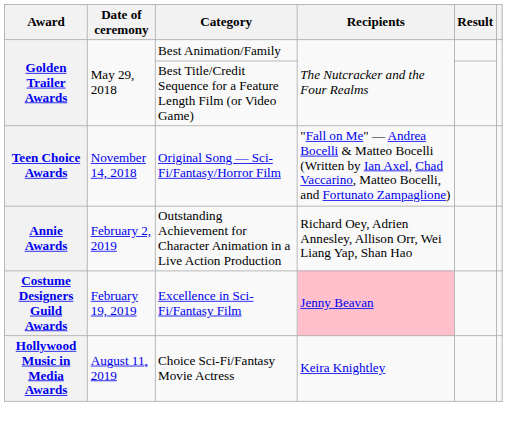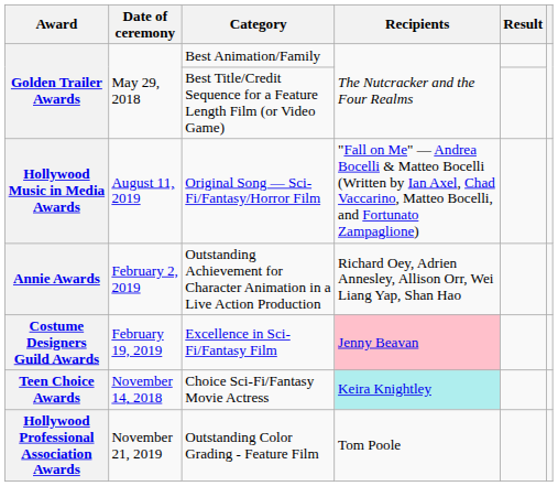 <table class="wikitable sortable plainrowheaders col6center">
 <tr>
 <th scope="col">Award</th>
 <th scope="col">Date of ceremony</th>
 <th scope="col">Category</th>
 <th scope="col">Recipients</th>
 <th scope="col">Result</th>
 <th scope="col"></th>
 </tr>
 <tr>
 <th rowspan="2" scope="row"><a href='#'>Golden Trailer Awards</a></th>
 <td rowspan="2">May 29, 2018</td>
 <td>Best Animation/Family</td>
 <td rowspan="2"><em>The Nutcracker and the Four Realms</em></td>
 <td></td>
 <td rowspan="2"></td>
 </tr>
 <tr>
 <td>Best Title/Credit Sequence for a Feature Length Film (or Video Game)</td>
 <td></td>
 </tr>
 <tr>
-<th scope="row"><a href='#'>Teen Choice Awards</a></th>
-<td><a href='#'>November 14, 2018</a></td>
+<th scope="row"><a href='#'>Hollywood Music in Media Awards</a></th>
+<td><a href='#'>August 11, 2019</a></td>
 <td><a href='#'>Original Song — Sci-Fi/Fantasy/Horror Film</a></td>
 <td>"<a href='#'>Fall on Me</a>" — <a href='#'>Andrea Bocelli</a> & Matteo Bocelli (Written by <a href='#'>Ian Axel</a>, <a href='#'>Chad Vaccarino</a>, Matteo Bocelli, and <a href='#'>Fortunato Zampaglione</a>)</td>
 <td></td>
 <td></td>
 </tr>
 <tr>
 <th scope="row"><a href='#'>Annie Awards</a></th>
 <td><a href='#'>February 2, 2019</a></td>
 <td>Outstanding Achievement for Character Animation in a Live Action Production</td>
 <td>Richard Oey, Adrien Annesley, Allison Orr, Wei Liang Yap, Shan Hao</td>
 <td></td>
 <td></td>
 </tr>
 <tr>
 <th scope="row"><a href='#'>Costume Designers Guild Awards</a></th>
 <td><a href='#'>February 19, 2019</a></td>
 <td><a href='#'>Excellence in Sci-Fi/Fantasy Film</a></td>
 <td style="background: pink;"><a href='#'>Jenny Beavan</a></td>
 <td></td>
 <td></td>
 </tr>
 <tr>
-<th scope="row"><a href='#'>Hollywood Music in Media Awards</a></th>
-<td><a href='#'>August 11, 2019</a></td>
+<th scope="row"><a href='#'>Teen Choice Awards</a></th>
+<td><a href='#'>November 14, 2018</a></td>
 <td>Choice Sci-Fi/Fantasy Movie Actress</td>
-<td><a href='#'>Keira Knightley</a></td>
+<td style="background: paleturquoise;"><a href='#'>Keira Knightley</a></td>
+<td></td>
+<td></td>
+</tr>
+<tr>
+<th scope="row"><a href='#'>Hollywood Professional Association Awards</a></th>
+<td>November 21, 2019</td>
+<td>Outstanding Color Grading - Feature Film</td>
+<td>Tom Poole</td>
 <td></td>
 <td></td>
 </tr>
 </table>
